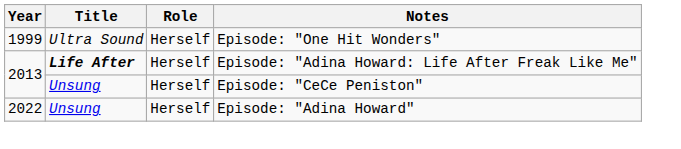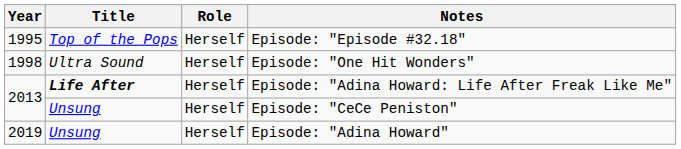 <table class="wikitable sortable">
 <tr>
 <th>Year</th>
 <th>Title</th>
 <th>Role</th>
 <th>Notes</th>
 </tr>
 <tr>
-<td>1999</td>
+<td>1995</td>
+<td><em><a href='#'>Top of the Pops</a></em></td>
+<td>Herself</td>
+<td>Episode: "Episode #32.18"</td>
+</tr>
+<tr>
+<td>1998</td>
 <td><em>Ultra Sound</em></td>
 <td>Herself</td>
 <td>Episode: "One Hit Wonders"</td>
 </tr>
 <tr>
 <td rowspan="2">2013</td>
 <td><strong><em>Life After</em></strong></td>
 <td>Herself</td>
 <td>Episode: "Adina Howard: Life After Freak Like Me"</td>
 </tr>
 <tr>
 <td><em><a href='#'>Unsung</a></em></td>
 <td>Herself</td>
 <td>Episode: "CeCe Peniston"</td>
 </tr>
 <tr>
-<td>2022</td>
+<td>2019</td>
 <td><em><a href='#'>Unsung</a></em></td>
 <td>Herself</td>
 <td>Episode: "Adina Howard"</td>
 </tr>
 </table>
